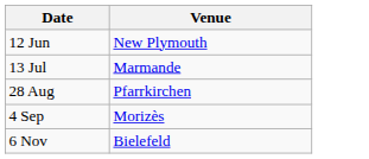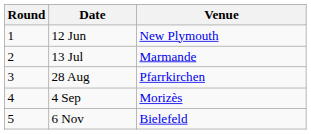 <table class="wikitable" style="font-size: 100%">
 <tr>
+<th width=30>Round</th>
 <th width=100>Date</th>
 <th width=200>Venue</th>
 </tr>
 <tr>
+<td>1</td>
 <td>12 Jun</td>
 <td> <a href='#'>New Plymouth</a></td>
 </tr>
 <tr>
+<td>2</td>
 <td>13 Jul</td>
 <td> <a href='#'>Marmande</a></td>
 </tr>
 <tr>
+<td>3</td>
 <td>28 Aug</td>
 <td> <a href='#'>Pfarrkirchen</a></td>
 </tr>
 <tr>
+<td>4</td>
 <td>4 Sep</td>
 <td> <a href='#'>Morizès</a></td>
 </tr>
 <tr>
+<td>5</td>
 <td>6 Nov</td>
 <td> <a href='#'>Bielefeld</a></td>
 </tr>
 </table>
